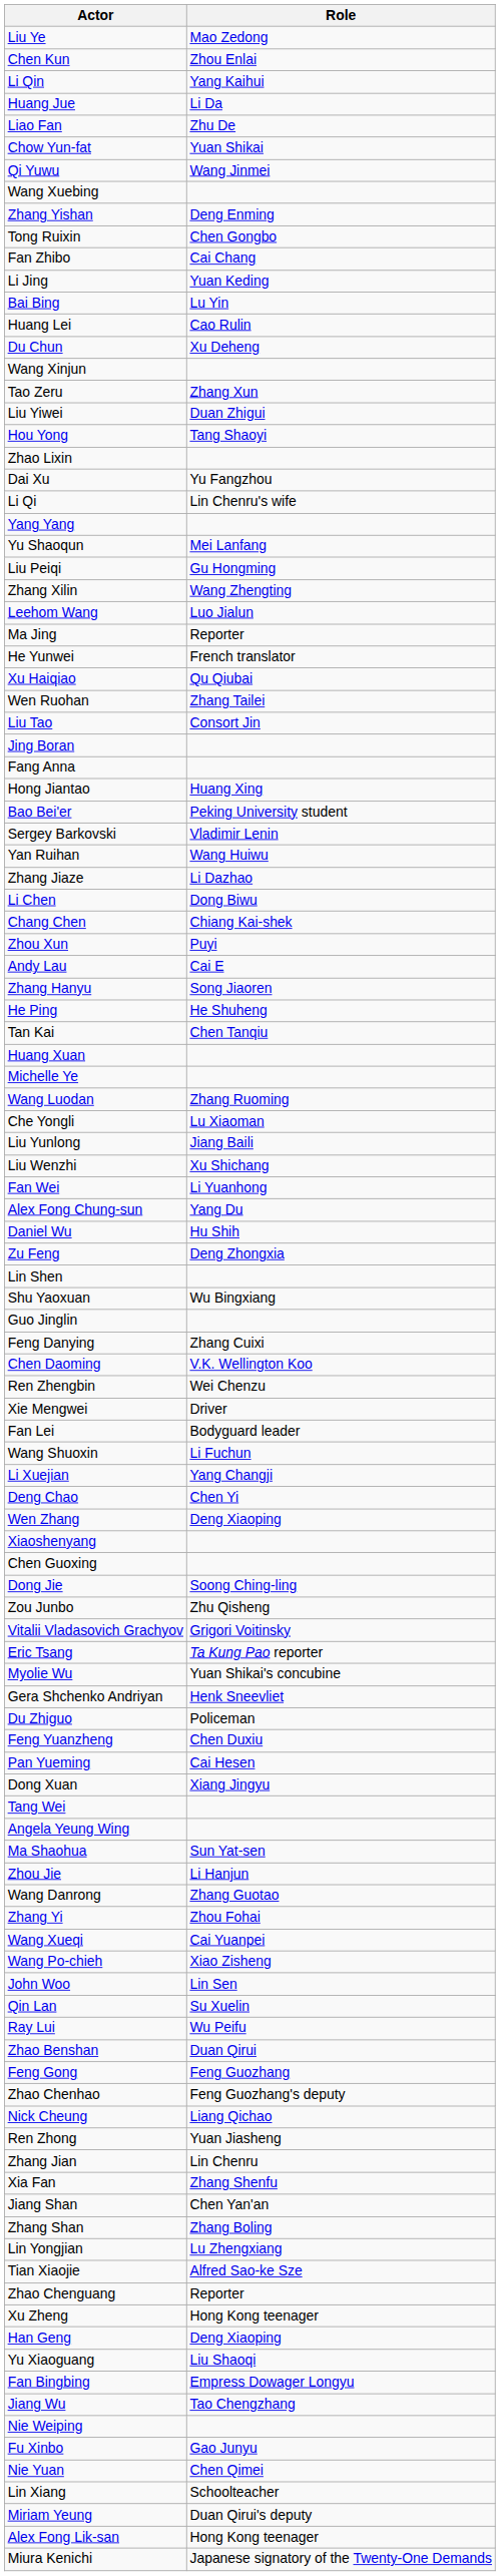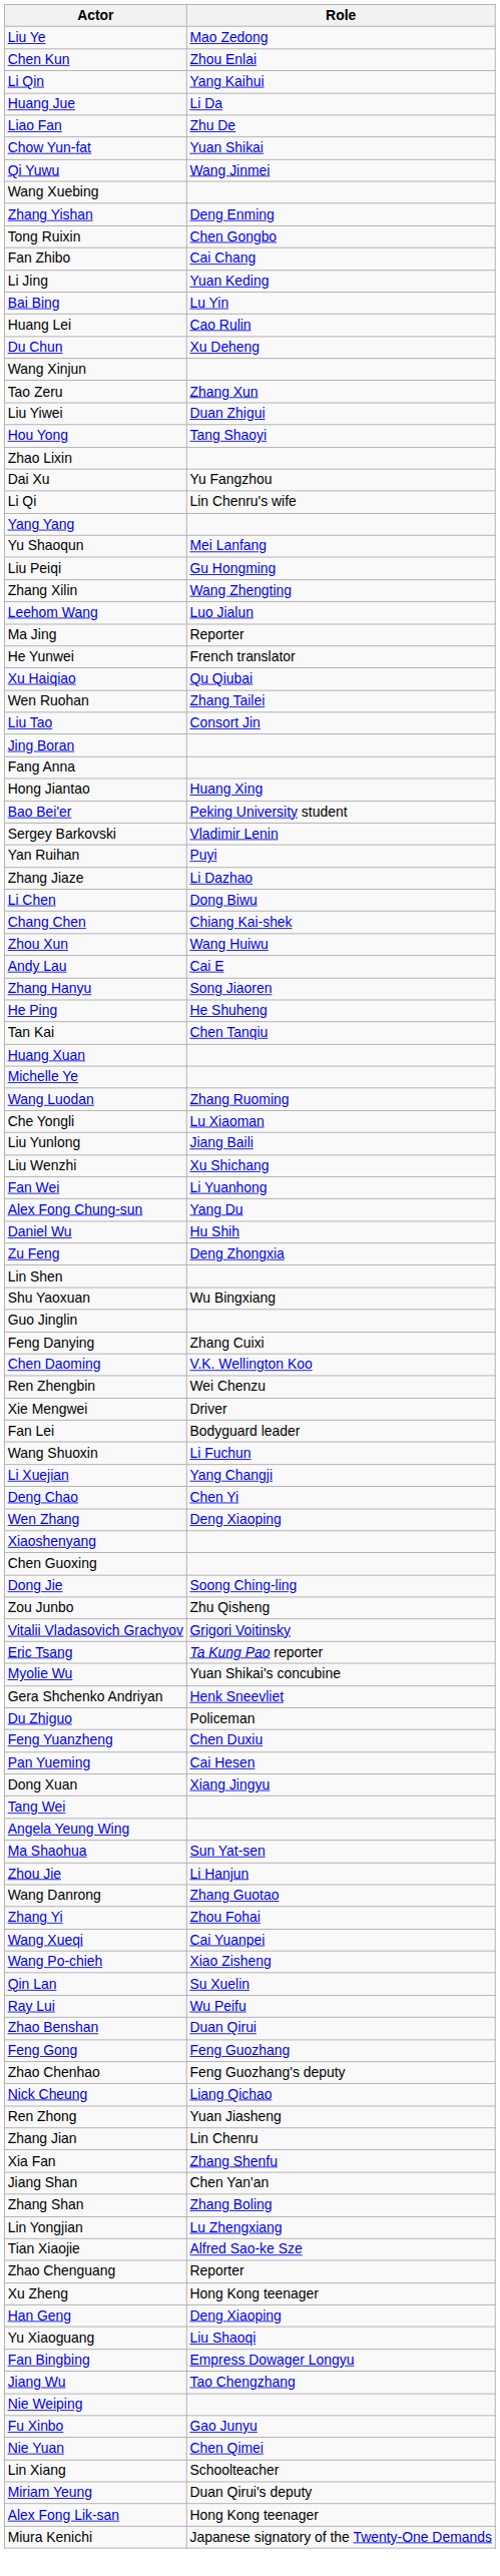 <table class="wikitable">
 <tr>
 <th>Actor</th>
 <th>Role</th>
 </tr>
 <tr>
 <td><a href='#'>Liu Ye</a></td>
 <td><a href='#'>Mao Zedong</a></td>
 </tr>
 <tr>
 <td><a href='#'>Chen Kun</a></td>
 <td><a href='#'>Zhou Enlai</a></td>
 </tr>
 <tr>
 <td><a href='#'>Li Qin</a></td>
 <td><a href='#'>Yang Kaihui</a></td>
 </tr>
 <tr>
 <td><a href='#'>Huang Jue</a></td>
 <td><a href='#'>Li Da</a></td>
 </tr>
 <tr>
 <td><a href='#'>Liao Fan</a></td>
 <td><a href='#'>Zhu De</a></td>
 </tr>
 <tr>
 <td><a href='#'>Chow Yun-fat</a></td>
 <td><a href='#'>Yuan Shikai</a></td>
 </tr>
 <tr>
 <td><a href='#'>Qi Yuwu</a></td>
 <td><a href='#'>Wang Jinmei</a></td>
 </tr>
 <tr>
 <td>Wang Xuebing</td>
 <td></td>
 </tr>
 <tr>
 <td><a href='#'>Zhang Yishan</a></td>
 <td><a href='#'>Deng Enming</a></td>
 </tr>
 <tr>
 <td>Tong Ruixin</td>
 <td><a href='#'>Chen Gongbo</a></td>
 </tr>
 <tr>
 <td>Fan Zhibo</td>
 <td><a href='#'>Cai Chang</a></td>
 </tr>
 <tr>
 <td>Li Jing</td>
 <td><a href='#'>Yuan Keding</a></td>
 </tr>
 <tr>
 <td><a href='#'>Bai Bing</a></td>
 <td><a href='#'>Lu Yin</a></td>
 </tr>
 <tr>
 <td>Huang Lei</td>
 <td><a href='#'>Cao Rulin</a></td>
 </tr>
 <tr>
 <td><a href='#'>Du Chun</a></td>
 <td><a href='#'>Xu Deheng</a></td>
 </tr>
 <tr>
 <td>Wang Xinjun</td>
 <td></td>
 </tr>
 <tr>
 <td>Tao Zeru</td>
 <td><a href='#'>Zhang Xun</a></td>
 </tr>
 <tr>
 <td>Liu Yiwei</td>
 <td><a href='#'>Duan Zhigui</a></td>
 </tr>
 <tr>
 <td><a href='#'>Hou Yong</a></td>
 <td><a href='#'>Tang Shaoyi</a></td>
 </tr>
 <tr>
 <td>Zhao Lixin</td>
 <td></td>
 </tr>
 <tr>
 <td>Dai Xu</td>
 <td>Yu Fangzhou</td>
 </tr>
 <tr>
 <td>Li Qi</td>
 <td>Lin Chenru's wife</td>
 </tr>
 <tr>
 <td><a href='#'>Yang Yang</a></td>
 <td></td>
 </tr>
 <tr>
 <td>Yu Shaoqun</td>
 <td><a href='#'>Mei Lanfang</a></td>
 </tr>
 <tr>
 <td>Liu Peiqi</td>
 <td><a href='#'>Gu Hongming</a></td>
 </tr>
 <tr>
 <td>Zhang Xilin</td>
 <td><a href='#'>Wang Zhengting</a></td>
 </tr>
 <tr>
 <td><a href='#'>Leehom Wang</a></td>
 <td><a href='#'>Luo Jialun</a></td>
 </tr>
 <tr>
 <td>Ma Jing</td>
 <td>Reporter</td>
 </tr>
 <tr>
 <td>He Yunwei</td>
 <td>French translator</td>
 </tr>
 <tr>
 <td><a href='#'>Xu Haiqiao</a></td>
 <td><a href='#'>Qu Qiubai</a></td>
 </tr>
 <tr>
 <td>Wen Ruohan</td>
 <td><a href='#'>Zhang Tailei</a></td>
 </tr>
 <tr>
 <td><a href='#'>Liu Tao</a></td>
 <td><a href='#'>Consort Jin</a></td>
 </tr>
 <tr>
 <td><a href='#'>Jing Boran</a></td>
 <td></td>
 </tr>
 <tr>
 <td>Fang Anna</td>
 <td></td>
 </tr>
 <tr>
 <td>Hong Jiantao</td>
 <td><a href='#'>Huang Xing</a></td>
 </tr>
 <tr>
 <td><a href='#'>Bao Bei'er</a></td>
 <td><a href='#'>Peking University</a> student</td>
 </tr>
 <tr>
 <td>Sergey Barkovski</td>
 <td><a href='#'>Vladimir Lenin</a></td>
 </tr>
 <tr>
 <td>Yan Ruihan</td>
-<td><a href='#'>Wang Huiwu</a></td>
+<td><a href='#'>Puyi</a></td>
 </tr>
 <tr>
 <td>Zhang Jiaze</td>
 <td><a href='#'>Li Dazhao</a></td>
 </tr>
 <tr>
 <td><a href='#'>Li Chen</a></td>
 <td><a href='#'>Dong Biwu</a></td>
 </tr>
 <tr>
 <td><a href='#'>Chang Chen</a></td>
 <td><a href='#'>Chiang Kai-shek</a></td>
 </tr>
 <tr>
 <td><a href='#'>Zhou Xun</a></td>
-<td><a href='#'>Puyi</a></td>
+<td><a href='#'>Wang Huiwu</a></td>
 </tr>
 <tr>
 <td><a href='#'>Andy Lau</a></td>
 <td><a href='#'>Cai E</a></td>
 </tr>
 <tr>
 <td><a href='#'>Zhang Hanyu</a></td>
 <td><a href='#'>Song Jiaoren</a></td>
 </tr>
 <tr>
 <td><a href='#'>He Ping</a></td>
 <td><a href='#'>He Shuheng</a></td>
 </tr>
 <tr>
 <td>Tan Kai</td>
 <td><a href='#'>Chen Tanqiu</a></td>
 </tr>
 <tr>
 <td><a href='#'>Huang Xuan</a></td>
 <td></td>
 </tr>
 <tr>
 <td><a href='#'>Michelle Ye</a></td>
 <td></td>
 </tr>
 <tr>
 <td><a href='#'>Wang Luodan</a></td>
 <td><a href='#'>Zhang Ruoming</a></td>
 </tr>
 <tr>
 <td>Che Yongli</td>
 <td><a href='#'>Lu Xiaoman</a></td>
 </tr>
 <tr>
 <td>Liu Yunlong</td>
 <td><a href='#'>Jiang Baili</a></td>
 </tr>
 <tr>
 <td>Liu Wenzhi</td>
 <td><a href='#'>Xu Shichang</a></td>
 </tr>
 <tr>
 <td><a href='#'>Fan Wei</a></td>
 <td><a href='#'>Li Yuanhong</a></td>
 </tr>
 <tr>
 <td><a href='#'>Alex Fong Chung-sun</a></td>
 <td><a href='#'>Yang Du</a></td>
 </tr>
 <tr>
 <td><a href='#'>Daniel Wu</a></td>
 <td><a href='#'>Hu Shih</a></td>
 </tr>
 <tr>
 <td><a href='#'>Zu Feng</a></td>
 <td><a href='#'>Deng Zhongxia</a></td>
 </tr>
 <tr>
 <td>Lin Shen</td>
 <td></td>
 </tr>
 <tr>
 <td>Shu Yaoxuan</td>
 <td>Wu Bingxiang</td>
 </tr>
 <tr>
 <td>Guo Jinglin</td>
 <td></td>
 </tr>
 <tr>
 <td>Feng Danying</td>
 <td>Zhang Cuixi</td>
 </tr>
 <tr>
 <td><a href='#'>Chen Daoming</a></td>
 <td><a href='#'>V.K. Wellington Koo</a></td>
 </tr>
 <tr>
 <td>Ren Zhengbin</td>
 <td>Wei Chenzu</td>
 </tr>
 <tr>
 <td>Xie Mengwei</td>
 <td>Driver</td>
 </tr>
 <tr>
 <td>Fan Lei</td>
 <td>Bodyguard leader</td>
 </tr>
 <tr>
 <td>Wang Shuoxin</td>
 <td><a href='#'>Li Fuchun</a></td>
 </tr>
 <tr>
 <td><a href='#'>Li Xuejian</a></td>
 <td><a href='#'>Yang Changji</a></td>
 </tr>
 <tr>
 <td><a href='#'>Deng Chao</a></td>
 <td><a href='#'>Chen Yi</a></td>
 </tr>
 <tr>
 <td><a href='#'>Wen Zhang</a></td>
 <td><a href='#'>Deng Xiaoping</a></td>
 </tr>
 <tr>
 <td><a href='#'>Xiaoshenyang</a></td>
 <td></td>
 </tr>
 <tr>
 <td>Chen Guoxing</td>
 <td></td>
 </tr>
 <tr>
 <td><a href='#'>Dong Jie</a></td>
 <td><a href='#'>Soong Ching-ling</a></td>
 </tr>
 <tr>
 <td>Zou Junbo</td>
 <td>Zhu Qisheng</td>
 </tr>
 <tr>
 <td><a href='#'>Vitalii Vladasovich Grachyov</a></td>
 <td><a href='#'>Grigori Voitinsky</a></td>
 </tr>
 <tr>
 <td><a href='#'>Eric Tsang</a></td>
 <td><em><a href='#'>Ta Kung Pao</a></em> reporter</td>
 </tr>
 <tr>
 <td><a href='#'>Myolie Wu</a></td>
 <td>Yuan Shikai's concubine</td>
 </tr>
 <tr>
 <td>Gera Shchenko Andriyan</td>
 <td><a href='#'>Henk Sneevliet</a></td>
 </tr>
 <tr>
 <td><a href='#'>Du Zhiguo</a></td>
 <td>Policeman</td>
 </tr>
 <tr>
 <td><a href='#'>Feng Yuanzheng</a></td>
 <td><a href='#'>Chen Duxiu</a></td>
 </tr>
 <tr>
 <td><a href='#'>Pan Yueming</a></td>
 <td><a href='#'>Cai Hesen</a></td>
 </tr>
 <tr>
 <td>Dong Xuan</td>
 <td><a href='#'>Xiang Jingyu</a></td>
 </tr>
 <tr>
 <td><a href='#'>Tang Wei</a></td>
 <td></td>
 </tr>
 <tr>
 <td><a href='#'>Angela Yeung Wing</a></td>
 <td></td>
 </tr>
 <tr>
 <td><a href='#'>Ma Shaohua</a></td>
 <td><a href='#'>Sun Yat-sen</a></td>
 </tr>
 <tr>
 <td><a href='#'>Zhou Jie</a></td>
 <td><a href='#'>Li Hanjun</a></td>
 </tr>
 <tr>
 <td>Wang Danrong</td>
 <td><a href='#'>Zhang Guotao</a></td>
 </tr>
 <tr>
 <td><a href='#'>Zhang Yi</a></td>
 <td><a href='#'>Zhou Fohai</a></td>
 </tr>
 <tr>
 <td><a href='#'>Wang Xueqi</a></td>
 <td><a href='#'>Cai Yuanpei</a></td>
 </tr>
 <tr>
 <td><a href='#'>Wang Po-chieh</a></td>
 <td><a href='#'>Xiao Zisheng</a></td>
 </tr>
 <tr>
-<td><a href='#'>John Woo</a></td>
-<td><a href='#'>Lin Sen</a></td>
-</tr>
-<tr>
 <td><a href='#'>Qin Lan</a></td>
 <td><a href='#'>Su Xuelin</a></td>
 </tr>
 <tr>
 <td><a href='#'>Ray Lui</a></td>
 <td><a href='#'>Wu Peifu</a></td>
 </tr>
 <tr>
 <td><a href='#'>Zhao Benshan</a></td>
 <td><a href='#'>Duan Qirui</a></td>
 </tr>
 <tr>
 <td><a href='#'>Feng Gong</a></td>
 <td><a href='#'>Feng Guozhang</a></td>
 </tr>
 <tr>
 <td>Zhao Chenhao</td>
 <td>Feng Guozhang's deputy</td>
 </tr>
 <tr>
 <td><a href='#'>Nick Cheung</a></td>
 <td><a href='#'>Liang Qichao</a></td>
 </tr>
 <tr>
 <td>Ren Zhong</td>
 <td>Yuan Jiasheng</td>
 </tr>
 <tr>
 <td>Zhang Jian</td>
 <td>Lin Chenru</td>
 </tr>
 <tr>
 <td>Xia Fan</td>
 <td><a href='#'>Zhang Shenfu</a></td>
 </tr>
 <tr>
 <td>Jiang Shan</td>
 <td>Chen Yan'an</td>
 </tr>
 <tr>
 <td>Zhang Shan</td>
 <td><a href='#'>Zhang Boling</a></td>
 </tr>
 <tr>
 <td>Lin Yongjian</td>
 <td><a href='#'>Lu Zhengxiang</a></td>
 </tr>
 <tr>
 <td>Tian Xiaojie</td>
 <td><a href='#'>Alfred Sao-ke Sze</a></td>
 </tr>
 <tr>
 <td>Zhao Chenguang</td>
 <td>Reporter</td>
 </tr>
 <tr>
 <td>Xu Zheng</td>
 <td>Hong Kong teenager</td>
 </tr>
 <tr>
 <td><a href='#'>Han Geng</a></td>
 <td><a href='#'>Deng Xiaoping</a></td>
 </tr>
 <tr>
 <td>Yu Xiaoguang</td>
 <td><a href='#'>Liu Shaoqi</a></td>
 </tr>
 <tr>
 <td><a href='#'>Fan Bingbing</a></td>
 <td><a href='#'>Empress Dowager Longyu</a></td>
 </tr>
 <tr>
 <td><a href='#'>Jiang Wu</a></td>
 <td><a href='#'>Tao Chengzhang</a></td>
 </tr>
 <tr>
 <td><a href='#'>Nie Weiping</a></td>
 <td></td>
 </tr>
 <tr>
 <td><a href='#'>Fu Xinbo</a></td>
 <td><a href='#'>Gao Junyu</a></td>
 </tr>
 <tr>
 <td><a href='#'>Nie Yuan</a></td>
 <td><a href='#'>Chen Qimei</a></td>
 </tr>
 <tr>
 <td>Lin Xiang</td>
 <td>Schoolteacher</td>
 </tr>
 <tr>
 <td><a href='#'>Miriam Yeung</a></td>
 <td>Duan Qirui's deputy</td>
 </tr>
 <tr>
 <td><a href='#'>Alex Fong Lik-san</a></td>
 <td>Hong Kong teenager</td>
 </tr>
 <tr>
 <td>Miura Kenichi</td>
 <td>Japanese signatory of the <a href='#'>Twenty-One Demands</a></td>
 </tr>
 </table>
